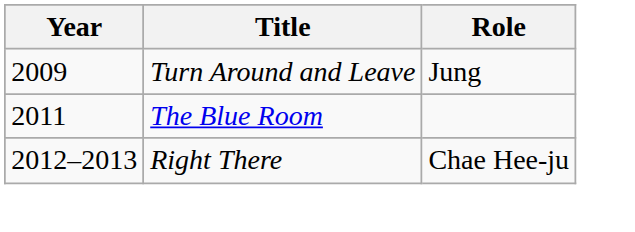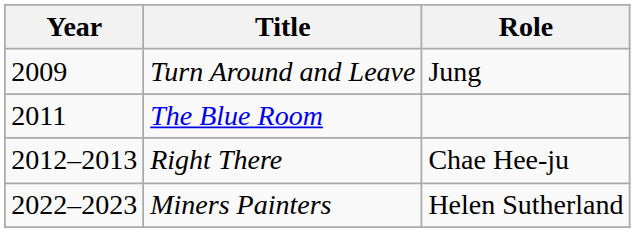 <table class="wikitable sortable">
 <tr>
 <th>Year</th>
 <th>Title</th>
 <th>Role</th>
 </tr>
 <tr>
 <td>2009</td>
 <td><em>Turn Around and Leave</em> </td>
 <td>Jung</td>
 </tr>
 <tr>
 <td>2011</td>
 <td><em><a href='#'>The Blue Room</a></em></td>
 <td></td>
 </tr>
 <tr>
 <td>2012–2013</td>
 <td><em>Right There</em> </td>
 <td>Chae Hee-ju</td>
 </tr>
+<tr>
+<td>2022–2023</td>
+<td><em>Miners Painters</em></td>
+<td>Helen Sutherland</td>
+</tr>
 </table>
